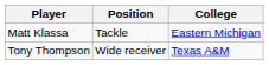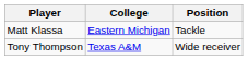 <table class="wikitable">
 <tr>
 <th>Player</th>
+<th>College</th>
 <th>Position</th>
-<th>College</th>
 </tr>
 <tr>
 <td>Matt Klassa</td>
+<td><a href='#'>Eastern Michigan</a></td>
 <td>Tackle</td>
-<td><a href='#'>Eastern Michigan</a></td>
 </tr>
 <tr>
 <td>Tony Thompson</td>
+<td><a href='#'>Texas A&M</a></td>
 <td>Wide receiver</td>
-<td><a href='#'>Texas A&M</a></td>
 </tr>
 </table>
